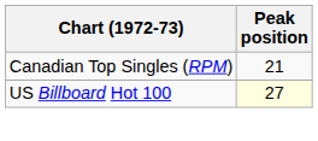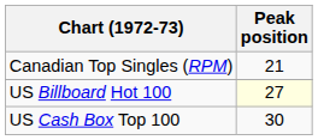 <table class="wikitable sortable" border="1">
 <tr>
 <th scope="col">Chart (1972-73)</th>
 <th scope="col">Peak<br>position</th>
 </tr>
 <tr>
 <td>Canadian Top Singles (<em><a href='#'>RPM</a></em>)</td>
 <td style="text-align:center;">21</td>
 </tr>
 <tr>
 </tr>
 <tr>
 <td>US <em><a href='#'>Billboard</a></em> <a href='#'>Hot 100</a></td>
 <td style="background: lightyellow; text-align:center;">27</td>
 </tr>
+<tr>
+<td>US <a href='#'><em>Cash Box</em></a> Top 100</td>
+<td align="center">30</td>
+</tr>
 </table>
